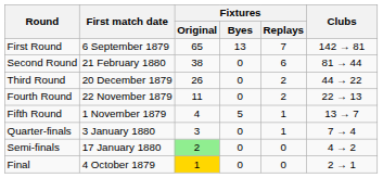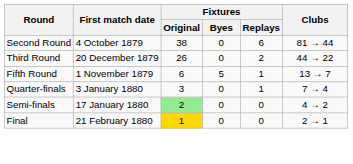 <table class="wikitable" style="text-align: center">
 <tr>
 <th rowspan=2>Round</th>
 <th rowspan=2>First match date</th>
 <th colspan=3>Fixtures</th>
 <th rowspan=2 width=100>Clubs</th>
 </tr>
 <tr>
 <th width=55>Original</th>
 <th width=55>Byes</th>
 <th width=55>Replays</th>
 </tr>
 <tr>
-<td align=left>First Round</td>
-<td align=left>6 September 1879</td>
-<td>65</td>
-<td>13</td>
-<td>7</td>
-<td>142 → 81</td>
-</tr>
-<tr>
 <td align=left>Second Round</td>
-<td align=left>21 February 1880</td>
+<td align=left>4 October 1879</td>
 <td>38</td>
 <td>0</td>
 <td>6</td>
 <td>81 → 44</td>
 </tr>
 <tr>
 <td align=left>Third Round</td>
 <td align=left>20 December 1879</td>
 <td>26</td>
 <td>0</td>
 <td>2</td>
 <td>44 → 22</td>
 </tr>
 <tr>
-<td align=left>Fourth Round</td>
-<td align=left>22 November 1879</td>
-<td>11</td>
-<td>0</td>
-<td>2</td>
-<td>22 → 13</td>
-</tr>
-<tr>
 <td align=left>Fifth Round</td>
 <td align=left>1 November 1879</td>
-<td>4</td>
+<td>6</td>
 <td>5</td>
 <td>1</td>
 <td>13 → 7</td>
 </tr>
 <tr>
 <td align=left>Quarter-finals</td>
 <td align=left>3 January 1880</td>
 <td>3</td>
 <td>0</td>
 <td>1</td>
 <td>7 → 4</td>
 </tr>
 <tr>
 <td align=left>Semi-finals</td>
 <td align=left>17 January 1880</td>
 <td style="background: lightgreen;">2</td>
 <td>0</td>
 <td>0</td>
 <td>4 → 2</td>
 </tr>
 <tr>
 <td align=left>Final</td>
-<td align=left>4 October 1879</td>
+<td align=left>21 February 1880</td>
 <td style="background: gold;">1</td>
 <td>0</td>
 <td>0</td>
 <td>2 → 1</td>
 </tr>
 </table>
